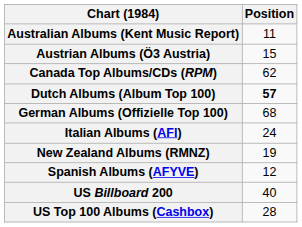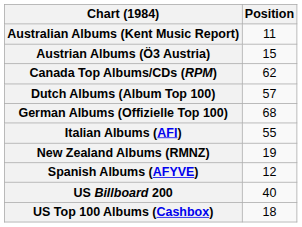 <table class="wikitable sortable plainrowheaders" style="text-align:center">
 <tr>
 <th scope="col">Chart (1984)</th>
 <th scope="col">Position</th>
 </tr>
 <tr>
 <th scope="row">Australian Albums (Kent Music Report)</th>
 <td>11</td>
 </tr>
 <tr>
 <th scope="row">Austrian Albums (Ö3 Austria)</th>
 <td>15</td>
 </tr>
 <tr>
 <th scope="row">Canada Top Albums/CDs (<em>RPM</em>)</th>
 <td>62</td>
 </tr>
 <tr>
 <th scope="row">Dutch Albums (Album Top 100)</th>
-<td><strong>57</strong></td>
+<td>57</td>
 </tr>
 <tr>
 <th scope="row">German Albums (Offizielle Top 100)</th>
 <td>68</td>
 </tr>
 <tr>
 <th scope="row">Italian Albums (<a href='#'>AFI</a>)</th>
-<td>24</td>
+<td>55</td>
 </tr>
 <tr>
 <th scope="row">New Zealand Albums (RMNZ)</th>
 <td>19</td>
 </tr>
 <tr>
 <th scope="row">Spanish Albums (<a href='#'>AFYVE</a>)</th>
 <td>12</td>
 </tr>
 <tr>
 <th scope="row">US <em>Billboard</em> 200</th>
 <td>40</td>
 </tr>
 <tr>
 <th scope="row">US Top 100 Albums (<a href='#'>Cashbox</a>)</th>
-<td>28</td>
+<td>18</td>
 </tr>
 </table>
